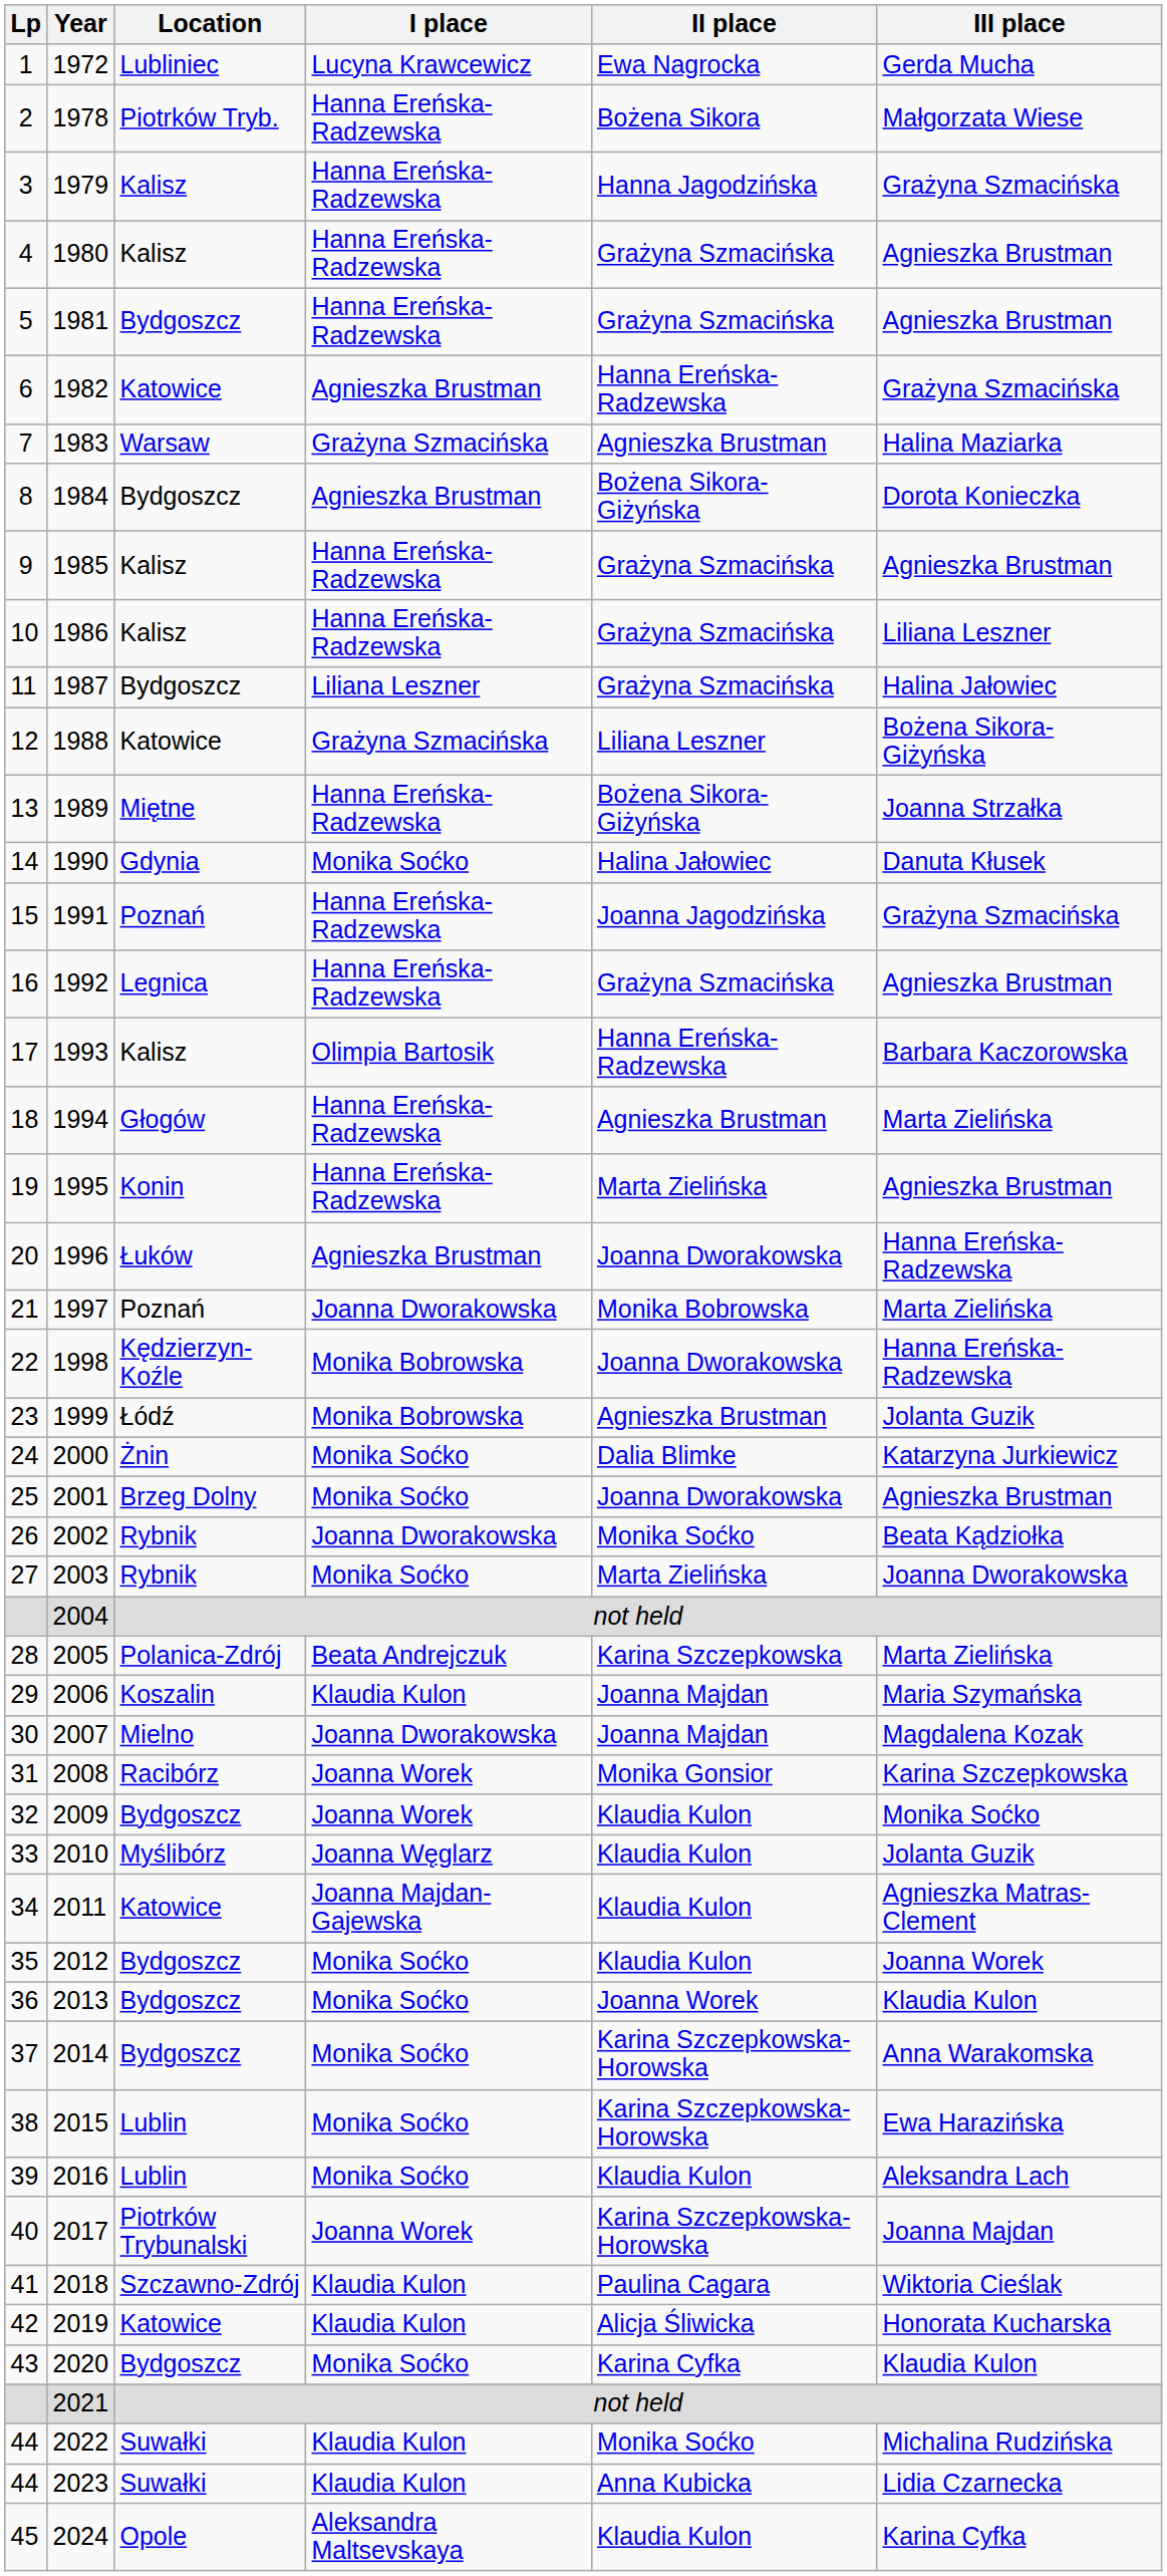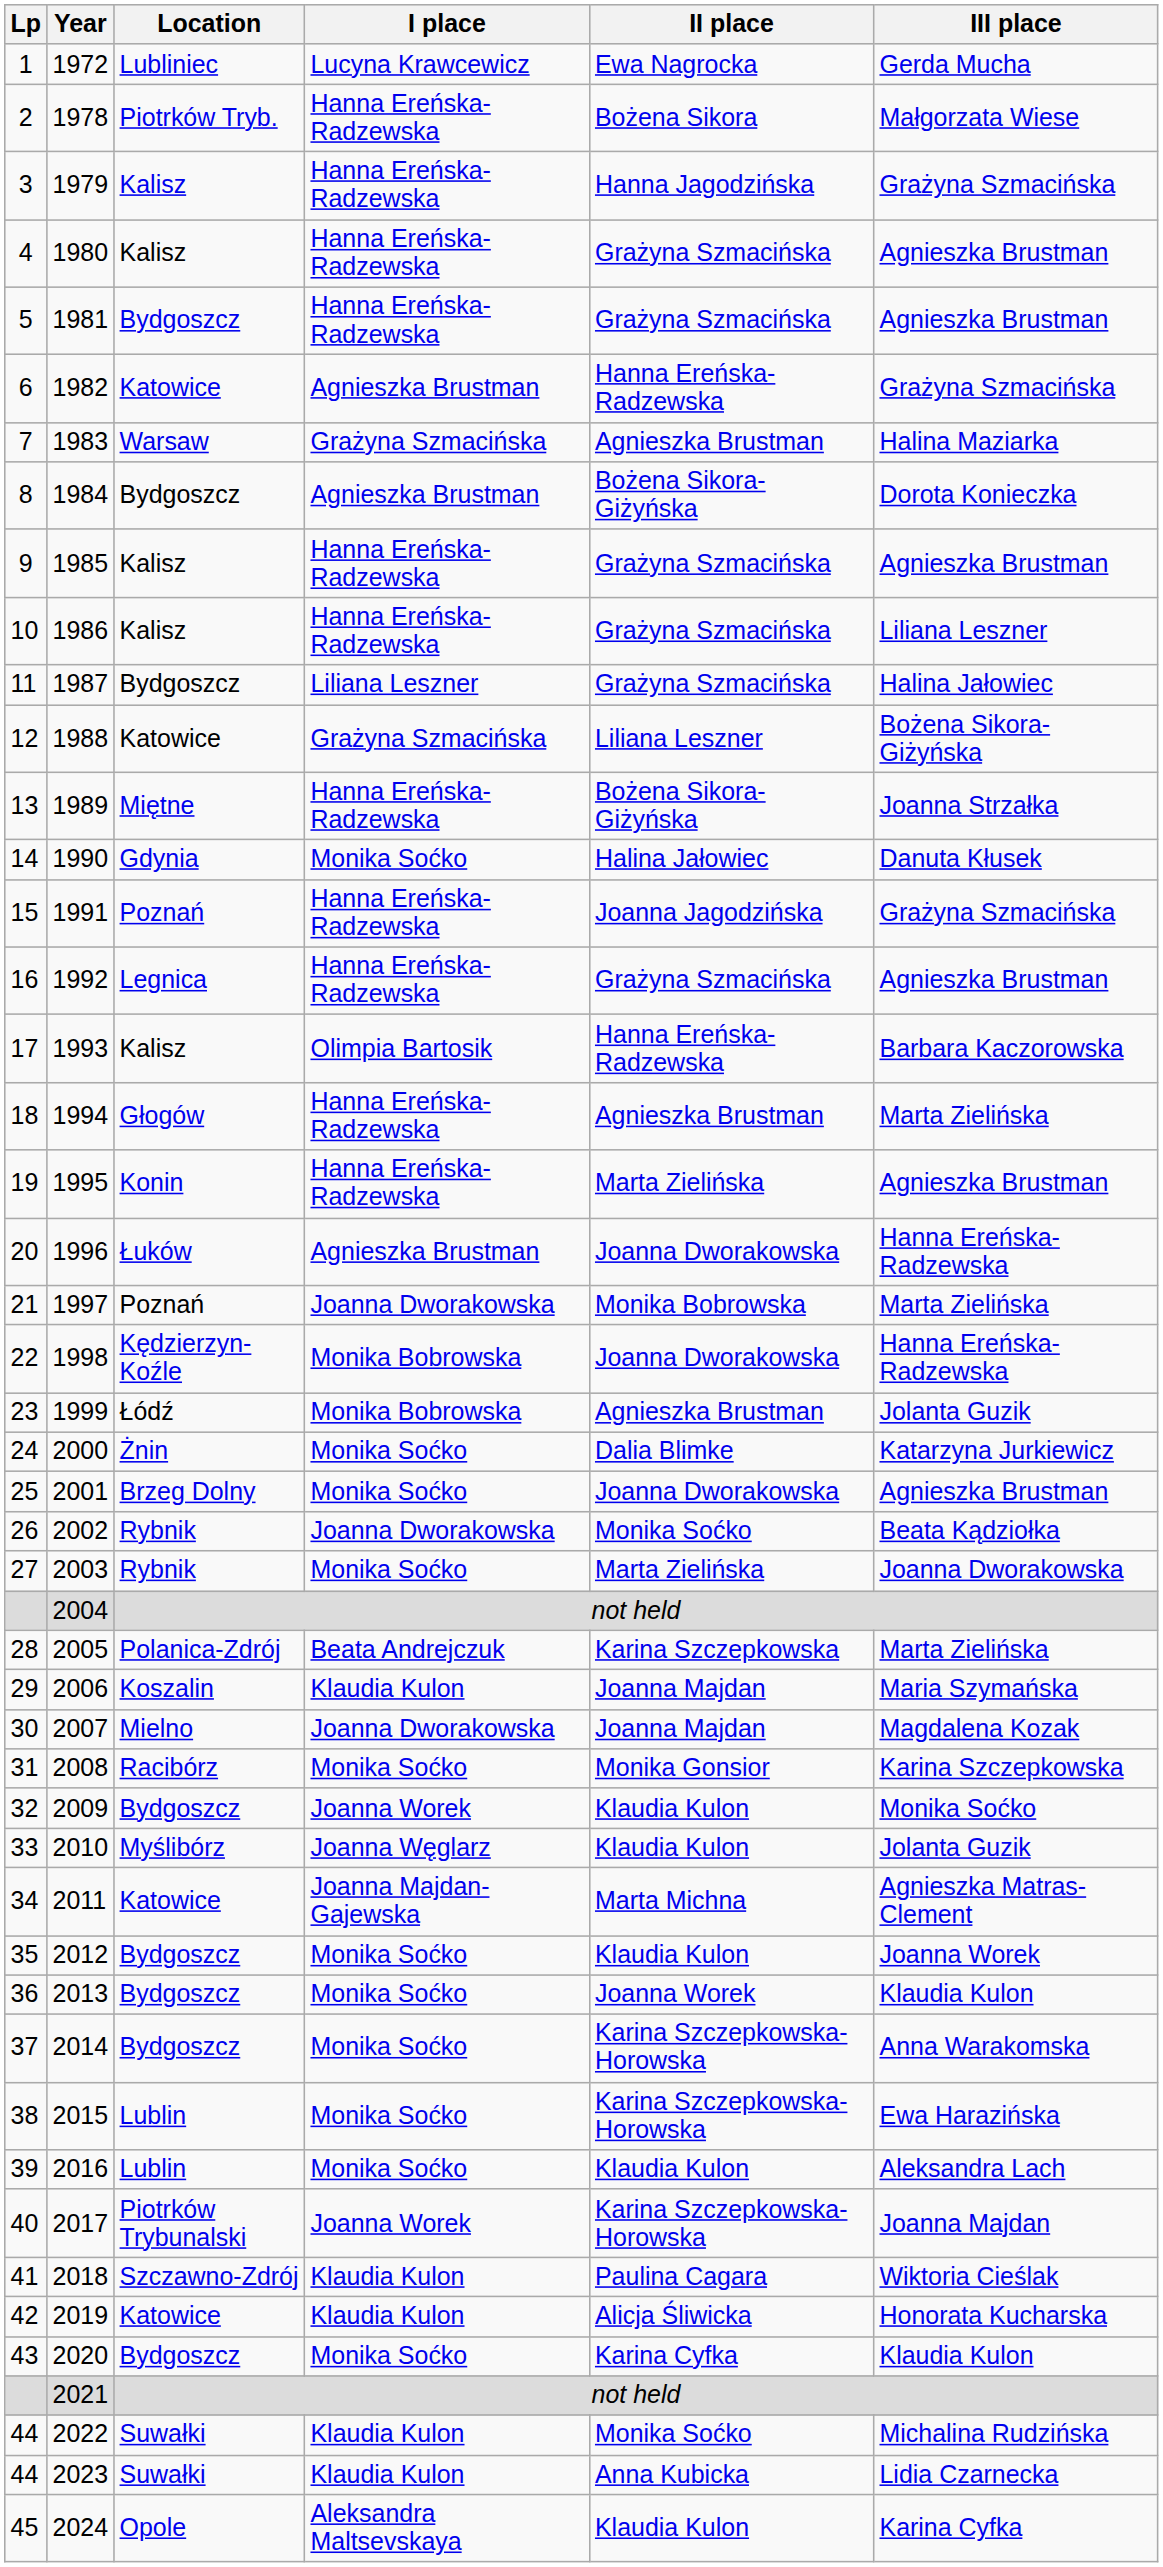 <table class="wikitable">
 <tr>
 <th>Lp</th>
 <th>Year</th>
 <th width="115">Location</th>
 <th width="175">I place</th>
 <th width="175">II place</th>
 <th width="175">III place</th>
 </tr>
 <tr>
 <td align="center">1</td>
 <td>1972</td>
 <td><a href='#'>Lubliniec</a></td>
 <td><a href='#'>Lucyna Krawcewicz</a></td>
 <td><a href='#'>Ewa Nagrocka</a></td>
 <td><a href='#'>Gerda Mucha</a></td>
 </tr>
 <tr>
 <td align="center">2</td>
 <td>1978</td>
 <td><a href='#'>Piotrków Tryb.</a></td>
 <td><a href='#'>Hanna Ereńska-Radzewska</a></td>
 <td><a href='#'>Bożena Sikora</a></td>
 <td><a href='#'>Małgorzata Wiese</a></td>
 </tr>
 <tr>
 <td align="center">3</td>
 <td>1979</td>
 <td><a href='#'>Kalisz</a></td>
 <td><a href='#'>Hanna Ereńska-Radzewska</a></td>
 <td><a href='#'>Hanna Jagodzińska</a></td>
 <td><a href='#'>Grażyna Szmacińska</a></td>
 </tr>
 <tr>
 <td align="center">4</td>
 <td>1980</td>
 <td>Kalisz</td>
 <td><a href='#'>Hanna Ereńska-Radzewska</a></td>
 <td><a href='#'>Grażyna Szmacińska</a></td>
 <td><a href='#'>Agnieszka Brustman</a></td>
 </tr>
 <tr>
 <td align="center">5</td>
 <td>1981</td>
 <td><a href='#'>Bydgoszcz</a></td>
 <td><a href='#'>Hanna Ereńska-Radzewska</a></td>
 <td><a href='#'>Grażyna Szmacińska</a></td>
 <td><a href='#'>Agnieszka Brustman</a></td>
 </tr>
 <tr>
 <td align="center">6</td>
 <td>1982</td>
 <td><a href='#'>Katowice</a></td>
 <td><a href='#'>Agnieszka Brustman</a></td>
 <td><a href='#'>Hanna Ereńska-Radzewska</a></td>
 <td><a href='#'>Grażyna Szmacińska</a></td>
 </tr>
 <tr>
 <td align="center">7</td>
 <td>1983</td>
 <td><a href='#'>Warsaw</a></td>
 <td><a href='#'>Grażyna Szmacińska</a></td>
 <td><a href='#'>Agnieszka Brustman</a></td>
 <td><a href='#'>Halina Maziarka</a></td>
 </tr>
 <tr>
 <td align="center">8</td>
 <td>1984</td>
 <td>Bydgoszcz</td>
 <td><a href='#'>Agnieszka Brustman</a></td>
 <td><a href='#'>Bożena Sikora-Giżyńska</a></td>
 <td><a href='#'>Dorota Konieczka</a></td>
 </tr>
 <tr>
 <td align="center">9</td>
 <td>1985</td>
 <td>Kalisz</td>
 <td><a href='#'>Hanna Ereńska-Radzewska</a></td>
 <td><a href='#'>Grażyna Szmacińska</a></td>
 <td><a href='#'>Agnieszka Brustman</a></td>
 </tr>
 <tr>
 <td>10</td>
 <td>1986</td>
 <td>Kalisz</td>
 <td><a href='#'>Hanna Ereńska-Radzewska</a></td>
 <td><a href='#'>Grażyna Szmacińska</a></td>
 <td><a href='#'>Liliana Leszner</a></td>
 </tr>
 <tr>
 <td>11</td>
 <td>1987</td>
 <td>Bydgoszcz</td>
 <td><a href='#'>Liliana Leszner</a></td>
 <td><a href='#'>Grażyna Szmacińska</a></td>
 <td><a href='#'>Halina Jałowiec</a></td>
 </tr>
 <tr>
 <td>12</td>
 <td>1988</td>
 <td>Katowice</td>
 <td><a href='#'>Grażyna Szmacińska</a></td>
 <td><a href='#'>Liliana Leszner</a></td>
 <td><a href='#'>Bożena Sikora-Giżyńska</a></td>
 </tr>
 <tr>
 <td>13</td>
 <td>1989</td>
 <td><a href='#'>Miętne</a></td>
 <td><a href='#'>Hanna Ereńska-Radzewska</a></td>
 <td><a href='#'>Bożena Sikora-Giżyńska</a></td>
 <td><a href='#'>Joanna Strzałka</a></td>
 </tr>
 <tr>
 <td>14</td>
 <td>1990</td>
 <td><a href='#'>Gdynia</a></td>
 <td><a href='#'>Monika Soćko</a></td>
 <td><a href='#'>Halina Jałowiec</a></td>
 <td><a href='#'>Danuta Kłusek</a></td>
 </tr>
 <tr>
 <td>15</td>
 <td>1991</td>
 <td><a href='#'>Poznań</a></td>
 <td><a href='#'>Hanna Ereńska-Radzewska</a></td>
 <td><a href='#'>Joanna Jagodzińska</a></td>
 <td><a href='#'>Grażyna Szmacińska</a></td>
 </tr>
 <tr>
 <td>16</td>
 <td>1992</td>
 <td><a href='#'>Legnica</a></td>
 <td><a href='#'>Hanna Ereńska-Radzewska</a></td>
 <td><a href='#'>Grażyna Szmacińska</a></td>
 <td><a href='#'>Agnieszka Brustman</a></td>
 </tr>
 <tr>
 <td>17</td>
 <td>1993</td>
 <td>Kalisz</td>
 <td><a href='#'>Olimpia Bartosik</a></td>
 <td><a href='#'>Hanna Ereńska-Radzewska</a></td>
 <td><a href='#'>Barbara Kaczorowska</a></td>
 </tr>
 <tr>
 <td>18</td>
 <td>1994</td>
 <td><a href='#'>Głogów</a></td>
 <td><a href='#'>Hanna Ereńska-Radzewska</a></td>
 <td><a href='#'>Agnieszka Brustman</a></td>
 <td><a href='#'>Marta Zielińska</a></td>
 </tr>
 <tr>
 <td>19</td>
 <td>1995</td>
 <td><a href='#'>Konin</a></td>
 <td><a href='#'>Hanna Ereńska-Radzewska</a></td>
 <td><a href='#'>Marta Zielińska</a></td>
 <td><a href='#'>Agnieszka Brustman</a></td>
 </tr>
 <tr>
 <td>20</td>
 <td>1996</td>
 <td><a href='#'>Łuków</a></td>
 <td><a href='#'>Agnieszka Brustman</a></td>
 <td><a href='#'>Joanna Dworakowska</a></td>
 <td><a href='#'>Hanna Ereńska-Radzewska</a></td>
 </tr>
 <tr>
 <td>21</td>
 <td>1997</td>
 <td>Poznań</td>
 <td><a href='#'>Joanna Dworakowska</a></td>
 <td><a href='#'>Monika Bobrowska</a></td>
 <td><a href='#'>Marta Zielińska</a></td>
 </tr>
 <tr>
 <td>22</td>
 <td>1998</td>
 <td><a href='#'>Kędzierzyn-Koźle</a></td>
 <td><a href='#'>Monika Bobrowska</a></td>
 <td><a href='#'>Joanna Dworakowska</a></td>
 <td><a href='#'>Hanna Ereńska-Radzewska</a></td>
 </tr>
 <tr>
 <td>23</td>
 <td>1999</td>
 <td>Łódź</td>
 <td><a href='#'>Monika Bobrowska</a></td>
 <td><a href='#'>Agnieszka Brustman</a></td>
 <td><a href='#'>Jolanta Guzik</a></td>
 </tr>
 <tr>
 <td>24</td>
 <td>2000</td>
 <td><a href='#'>Żnin</a></td>
 <td><a href='#'>Monika Soćko</a></td>
 <td><a href='#'>Dalia Blimke</a></td>
 <td><a href='#'>Katarzyna Jurkiewicz</a></td>
 </tr>
 <tr>
 <td>25</td>
 <td>2001</td>
 <td><a href='#'>Brzeg Dolny</a></td>
 <td><a href='#'>Monika Soćko</a></td>
 <td><a href='#'>Joanna Dworakowska</a></td>
 <td><a href='#'>Agnieszka Brustman</a></td>
 </tr>
 <tr>
 <td>26</td>
 <td>2002</td>
 <td><a href='#'>Rybnik</a></td>
 <td><a href='#'>Joanna Dworakowska</a></td>
 <td><a href='#'>Monika Soćko</a></td>
 <td><a href='#'>Beata Kądziołka</a></td>
 </tr>
 <tr>
 <td>27</td>
 <td>2003</td>
 <td><a href='#'>Rybnik</a></td>
 <td><a href='#'>Monika Soćko</a></td>
 <td><a href='#'>Marta Zielińska</a></td>
 <td><a href='#'>Joanna Dworakowska</a></td>
 </tr>
 <tr style="background:#DCDCDC;">
 <td></td>
 <td>2004</td>
 <td colspan="4" align="center"><em>not held</em></td>
 </tr>
 <tr>
 <td>28</td>
 <td>2005</td>
 <td><a href='#'>Polanica-Zdrój</a></td>
 <td><a href='#'>Beata Andrejczuk</a></td>
 <td><a href='#'>Karina Szczepkowska</a></td>
 <td><a href='#'>Marta Zielińska</a></td>
 </tr>
 <tr>
 <td>29</td>
 <td>2006</td>
 <td><a href='#'>Koszalin</a></td>
 <td><a href='#'>Klaudia Kulon</a></td>
 <td><a href='#'>Joanna Majdan</a></td>
 <td><a href='#'>Maria Szymańska</a></td>
 </tr>
 <tr>
 <td>30</td>
 <td>2007</td>
 <td><a href='#'>Mielno</a></td>
 <td><a href='#'>Joanna Dworakowska</a></td>
 <td><a href='#'>Joanna Majdan</a></td>
 <td><a href='#'>Magdalena Kozak</a></td>
 </tr>
 <tr>
 <td>31</td>
 <td>2008</td>
 <td><a href='#'>Racibórz</a></td>
-<td><a href='#'>Joanna Worek</a></td>
+<td><a href='#'>Monika Soćko</a></td>
 <td><a href='#'>Monika Gonsior</a></td>
 <td><a href='#'>Karina Szczepkowska</a></td>
 </tr>
 <tr>
 <td>32</td>
 <td>2009</td>
 <td><a href='#'>Bydgoszcz</a></td>
 <td><a href='#'>Joanna Worek</a></td>
 <td><a href='#'>Klaudia Kulon</a></td>
 <td><a href='#'>Monika Soćko</a></td>
 </tr>
 <tr>
 <td>33</td>
 <td>2010</td>
 <td><a href='#'>Myślibórz</a></td>
 <td><a href='#'>Joanna Węglarz</a></td>
 <td><a href='#'>Klaudia Kulon</a></td>
 <td><a href='#'>Jolanta Guzik</a></td>
 </tr>
 <tr>
 <td>34</td>
 <td>2011</td>
 <td><a href='#'>Katowice</a></td>
 <td><a href='#'>Joanna Majdan-Gajewska</a></td>
-<td><a href='#'>Klaudia Kulon</a></td>
+<td><a href='#'>Marta Michna</a></td>
 <td><a href='#'>Agnieszka Matras-Clement</a></td>
 </tr>
 <tr>
 <td>35</td>
 <td>2012</td>
 <td><a href='#'>Bydgoszcz</a></td>
 <td><a href='#'>Monika Soćko</a></td>
 <td><a href='#'>Klaudia Kulon</a></td>
 <td><a href='#'>Joanna Worek</a></td>
 </tr>
 <tr>
 <td>36</td>
 <td>2013</td>
 <td><a href='#'>Bydgoszcz</a></td>
 <td><a href='#'>Monika Soćko</a></td>
 <td><a href='#'>Joanna Worek</a></td>
 <td><a href='#'>Klaudia Kulon</a></td>
 </tr>
 <tr>
 <td>37</td>
 <td>2014</td>
 <td><a href='#'>Bydgoszcz</a></td>
 <td><a href='#'>Monika Soćko</a></td>
 <td><a href='#'>Karina Szczepkowska-Horowska</a></td>
 <td><a href='#'>Anna Warakomska</a></td>
 </tr>
 <tr>
 <td>38</td>
 <td>2015</td>
 <td><a href='#'>Lublin</a></td>
 <td><a href='#'>Monika Soćko</a></td>
 <td><a href='#'>Karina Szczepkowska-Horowska</a></td>
 <td><a href='#'>Ewa Harazińska</a></td>
 </tr>
 <tr>
 <td>39</td>
 <td>2016</td>
 <td><a href='#'>Lublin</a></td>
 <td><a href='#'>Monika Soćko</a></td>
 <td><a href='#'>Klaudia Kulon</a></td>
 <td><a href='#'>Aleksandra Lach</a></td>
 </tr>
 <tr>
 <td>40</td>
 <td>2017</td>
 <td><a href='#'>Piotrków Trybunalski</a></td>
 <td><a href='#'>Joanna Worek</a></td>
 <td><a href='#'>Karina Szczepkowska-Horowska</a></td>
 <td><a href='#'>Joanna Majdan</a></td>
 </tr>
 <tr>
 <td>41</td>
 <td>2018</td>
 <td><a href='#'>Szczawno-Zdrój</a></td>
 <td><a href='#'>Klaudia Kulon</a></td>
 <td><a href='#'>Paulina Cagara</a></td>
 <td><a href='#'>Wiktoria Cieślak</a></td>
 </tr>
 <tr>
 <td>42</td>
 <td>2019</td>
 <td><a href='#'>Katowice</a></td>
 <td><a href='#'>Klaudia Kulon</a></td>
 <td><a href='#'>Alicja Śliwicka</a></td>
 <td><a href='#'>Honorata Kucharska</a></td>
 </tr>
 <tr>
 <td>43</td>
 <td>2020</td>
 <td><a href='#'>Bydgoszcz</a></td>
 <td><a href='#'>Monika Soćko</a></td>
 <td><a href='#'>Karina Cyfka</a></td>
 <td><a href='#'>Klaudia Kulon</a></td>
 </tr>
 <tr style="background:#DCDCDC;">
 <td></td>
 <td>2021</td>
 <td colspan="4" align="center"><em>not held</em></td>
 </tr>
 <tr>
 <td>44</td>
 <td>2022</td>
 <td><a href='#'>Suwałki</a></td>
 <td><a href='#'>Klaudia Kulon</a></td>
 <td><a href='#'>Monika Soćko</a></td>
 <td><a href='#'>Michalina Rudzińska</a></td>
 </tr>
 <tr>
 <td>44</td>
 <td>2023</td>
 <td><a href='#'>Suwałki</a></td>
 <td><a href='#'>Klaudia Kulon</a></td>
 <td><a href='#'>Anna Kubicka</a></td>
 <td><a href='#'>Lidia Czarnecka</a></td>
 </tr>
 <tr>
 <td>45</td>
 <td>2024</td>
 <td><a href='#'>Opole</a></td>
 <td><a href='#'>Aleksandra Maltsevskaya</a></td>
 <td><a href='#'>Klaudia Kulon</a></td>
 <td><a href='#'>Karina Cyfka</a></td>
 </tr>
 </table>
